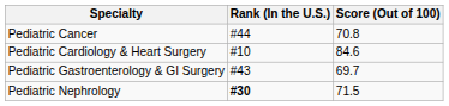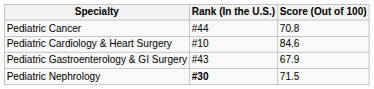 <table class="wikitable">
 <tr>
 <th>Specialty</th>
 <th>Rank (In the U.S.)</th>
 <th>Score (Out of 100)</th>
 </tr>
 <tr>
 <td>Pediatric Cancer</td>
 <td>#44</td>
 <td>70.8</td>
 </tr>
 <tr>
 <td>Pediatric Cardiology & Heart Surgery</td>
 <td>#10</td>
 <td>84.6</td>
 </tr>
 <tr>
 <td>Pediatric Gastroenterology & GI Surgery</td>
 <td>#43</td>
-<td>69.7</td>
+<td>67.9</td>
 </tr>
 <tr>
 <td>Pediatric Nephrology</td>
 <td><strong>#30</strong></td>
 <td>71.5</td>
 </tr>
 </table>
